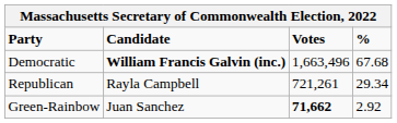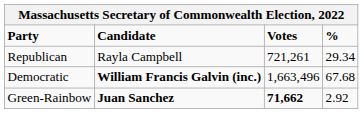 <table class="wikitable">
 <tr>
 <th colspan="4">Massachusetts Secretary of Commonwealth Election, 2022</th>
 </tr>
 <tr>
 <td><strong>Party</strong></td>
 <td><strong>Candidate</strong></td>
 <td><strong>Votes</strong></td>
 <td><strong>%</strong></td>
 </tr>
 <tr>
+<td>Republican</td>
+<td>Rayla Campbell</td>
+<td>721,261</td>
+<td>29.34</td>
+</tr>
+<tr>
 <td>Democratic</td>
 <td><strong>William Francis Galvin (inc.)</strong></td>
 <td>1,663,496</td>
 <td>67.68</td>
 </tr>
 <tr>
-<td>Republican</td>
-<td>Rayla Campbell</td>
-<td>721,261</td>
-<td>29.34</td>
-</tr>
-<tr>
 <td>Green-Rainbow</td>
-<td>Juan Sanchez</td>
+<td><strong>Juan Sanchez</strong></td>
 <td><strong>71,662</strong></td>
 <td>2.92</td>
 </tr>
 </table>
